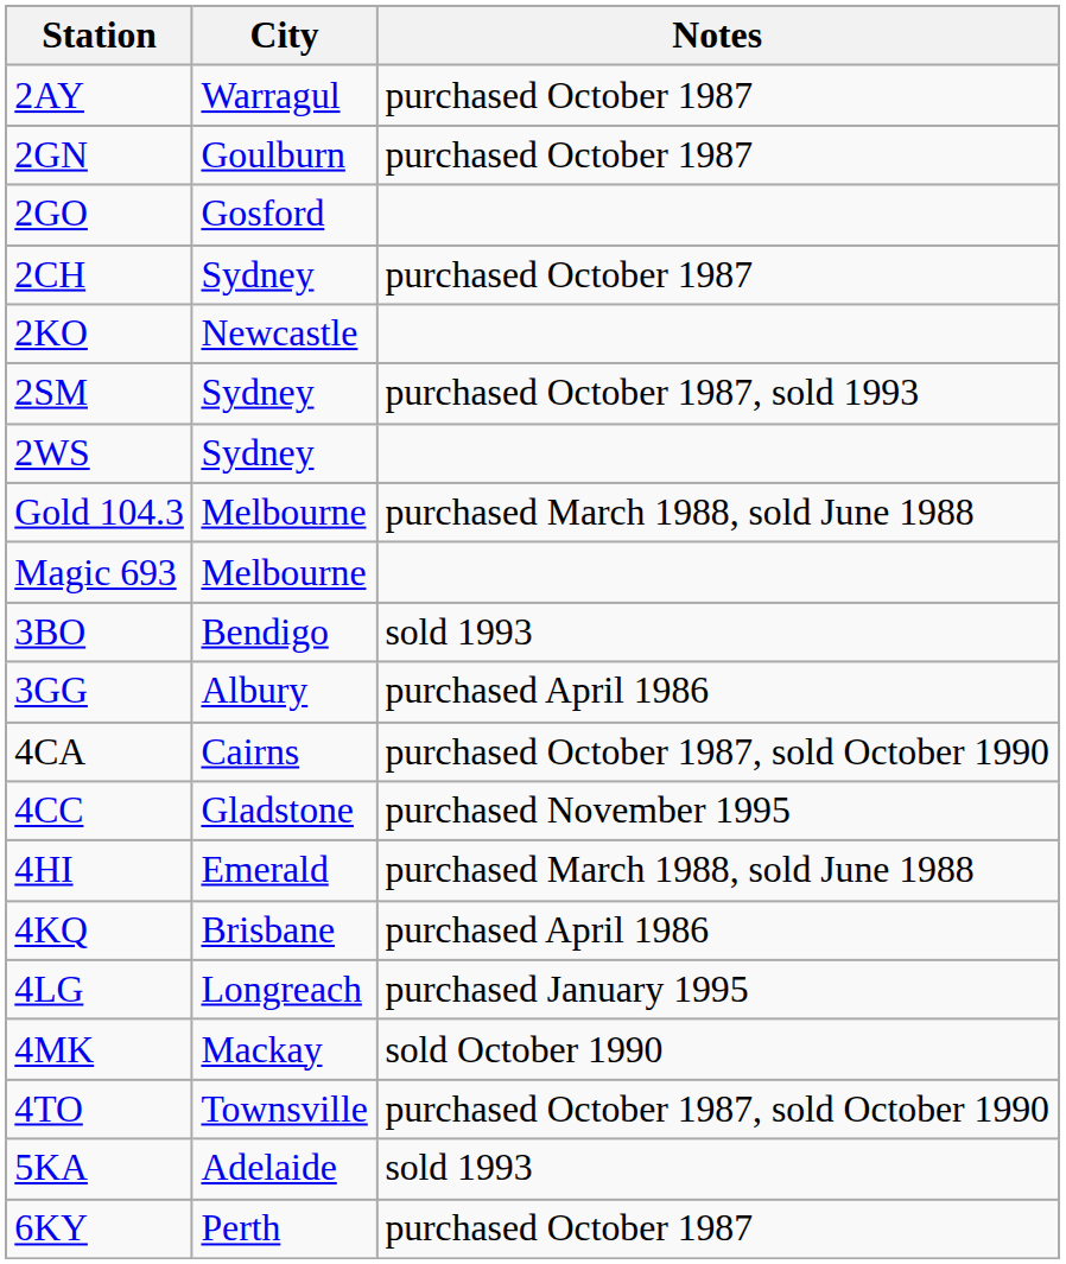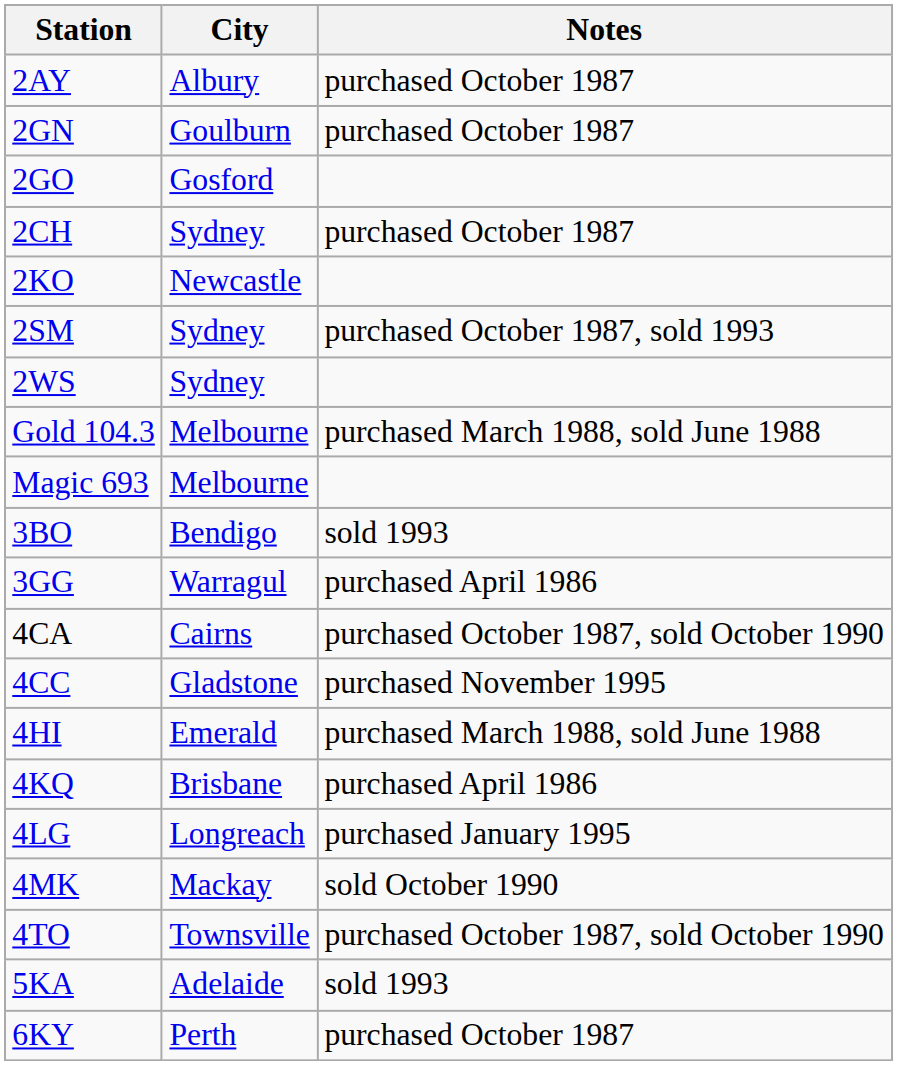 <table class="wikitable sortable">
 <tr>
 <th>Station</th>
 <th>City</th>
 <th>Notes</th>
 </tr>
 <tr>
 <td><a href='#'>2AY</a></td>
-<td><a href='#'>Warragul</a></td>
+<td><a href='#'>Albury</a></td>
 <td>purchased October 1987</td>
 </tr>
 <tr>
 <td><a href='#'>2GN</a></td>
 <td><a href='#'>Goulburn</a></td>
 <td>purchased October 1987</td>
 </tr>
 <tr>
 <td><a href='#'>2GO</a></td>
 <td><a href='#'>Gosford</a></td>
 <td></td>
 </tr>
 <tr>
 <td><a href='#'>2CH</a></td>
 <td><a href='#'>Sydney</a></td>
 <td>purchased October 1987</td>
 </tr>
 <tr>
 <td><a href='#'>2KO</a></td>
 <td><a href='#'>Newcastle</a></td>
 <td></td>
 </tr>
 <tr>
 <td><a href='#'>2SM</a></td>
 <td><a href='#'>Sydney</a></td>
 <td>purchased October 1987, sold 1993</td>
 </tr>
 <tr>
 <td><a href='#'>2WS</a></td>
 <td><a href='#'>Sydney</a></td>
 <td></td>
 </tr>
 <tr>
 <td><a href='#'>Gold 104.3</a></td>
 <td><a href='#'>Melbourne</a></td>
 <td>purchased March 1988, sold June 1988</td>
 </tr>
 <tr>
 <td><a href='#'>Magic 693</a></td>
 <td><a href='#'>Melbourne</a></td>
 <td></td>
 </tr>
 <tr>
 <td><a href='#'>3BO</a></td>
 <td><a href='#'>Bendigo</a></td>
 <td>sold 1993</td>
 </tr>
 <tr>
 <td><a href='#'>3GG</a></td>
-<td><a href='#'>Albury</a></td>
+<td><a href='#'>Warragul</a></td>
 <td>purchased April 1986</td>
 </tr>
 <tr>
 <td>4CA</td>
 <td><a href='#'>Cairns</a></td>
 <td>purchased October 1987, sold October 1990</td>
 </tr>
 <tr>
 <td><a href='#'>4CC</a></td>
 <td><a href='#'>Gladstone</a></td>
 <td>purchased November 1995</td>
 </tr>
 <tr>
 <td><a href='#'>4HI</a></td>
 <td><a href='#'>Emerald</a></td>
 <td>purchased March 1988, sold June 1988</td>
 </tr>
 <tr>
 <td><a href='#'>4KQ</a></td>
 <td><a href='#'>Brisbane</a></td>
 <td>purchased April 1986</td>
 </tr>
 <tr>
 <td><a href='#'>4LG</a></td>
 <td><a href='#'>Longreach</a></td>
 <td>purchased January 1995</td>
 </tr>
 <tr>
 <td><a href='#'>4MK</a></td>
 <td><a href='#'>Mackay</a></td>
 <td>sold October 1990</td>
 </tr>
 <tr>
 <td><a href='#'>4TO</a></td>
 <td><a href='#'>Townsville</a></td>
 <td>purchased October 1987, sold October 1990</td>
 </tr>
 <tr>
 <td><a href='#'>5KA</a></td>
 <td><a href='#'>Adelaide</a></td>
 <td>sold 1993</td>
 </tr>
 <tr>
 <td><a href='#'>6KY</a></td>
 <td><a href='#'>Perth</a></td>
 <td>purchased October 1987</td>
 </tr>
 </table>
